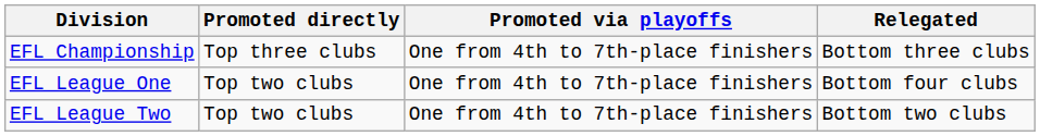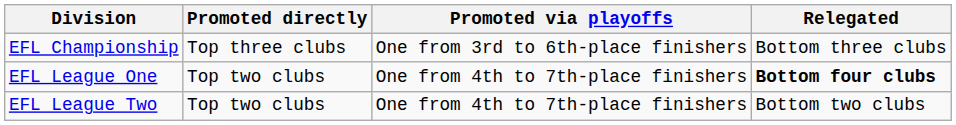 <table class="wikitable">
 <tr>
 <th>Division</th>
 <th>Promoted directly</th>
 <th>Promoted via <a href='#'>playoffs</a></th>
 <th>Relegated</th>
 </tr>
 <tr>
 <td><a href='#'>EFL Championship</a></td>
 <td>Top three clubs</td>
-<td>One from 4th to 7th-place finishers</td>
+<td>One from 3rd to 6th-place finishers</td>
 <td>Bottom three clubs</td>
 </tr>
 <tr>
 <td><a href='#'>EFL League One</a></td>
 <td>Top two clubs</td>
 <td>One from 4th to 7th-place finishers</td>
-<td>Bottom four clubs</td>
+<td><strong>Bottom four clubs</strong></td>
 </tr>
 <tr>
 <td><a href='#'>EFL League Two</a></td>
 <td>Top two clubs</td>
 <td>One from 4th to 7th-place finishers</td>
 <td>Bottom two clubs</td>
 </tr>
 </table>
